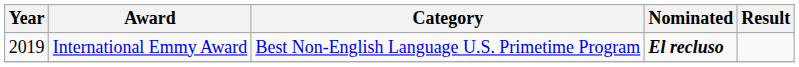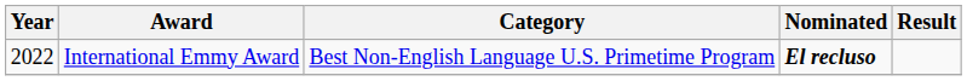 <table class="wikitable plainrowheaders">
 <tr>
 <th scope="col">Year</th>
 <th scope="col">Award</th>
 <th scope="col">Category</th>
 <th scope="col">Nominated</th>
 <th scope="col">Result</th>
 </tr>
 <tr>
-<td>2019</td>
+<td>2022</td>
 <td><a href='#'>International Emmy Award</a></td>
 <td><a href='#'>Best Non-English Language U.S. Primetime Program</a></td>
 <td><strong><em>El recluso</em></strong></td>
 <td></td>
 </tr>
 <tr>
 </tr>
 </table>
